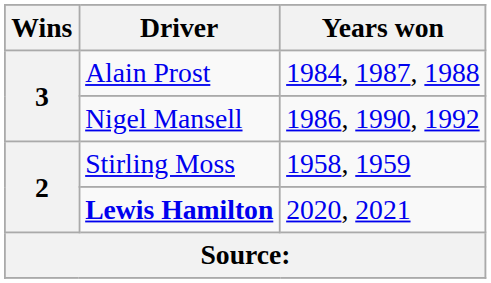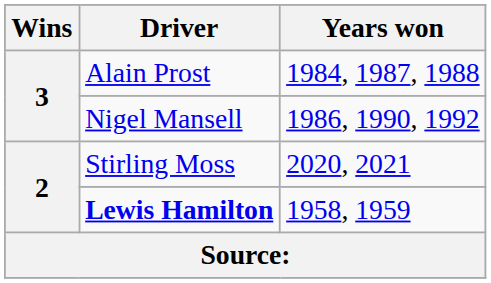 <table class="wikitable" style="font-size: 95%">
 <tr>
 <th>Wins</th>
 <th>Driver</th>
 <th>Years won</th>
 </tr>
 <tr>
 <th rowspan="2">3</th>
 <td><strong></strong> <a href='#'>Alain Prost</a></td>
 <td><a href='#'>1984</a>, <a href='#'>1987</a>, <a href='#'>1988</a></td>
 </tr>
 <tr>
 <td> <a href='#'>Nigel Mansell</a></td>
 <td><a href='#'>1986</a>, <a href='#'>1990</a>, <a href='#'>1992</a></td>
 </tr>
 <tr>
 <th rowspan="2">2</th>
 <td> <a href='#'>Stirling Moss</a></td>
-<td><a href='#'>1958</a>, <a href='#'>1959</a></td>
+<td><a href='#'>2020</a>, <a href='#'>2021</a></td>
 </tr>
 <tr>
 <td><strong> <a href='#'>Lewis Hamilton</a></strong></td>
-<td><a href='#'>2020</a>, <a href='#'>2021</a></td>
+<td><a href='#'>1958</a>, <a href='#'>1959</a></td>
 </tr>
 <tr>
 <th colspan="3">Source:</th>
 </tr>
 </table>
